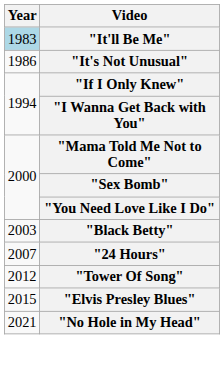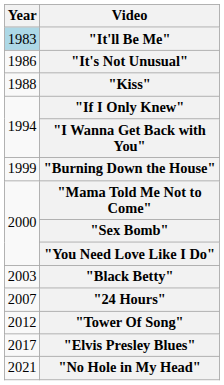 <table class="wikitable plainrowheaders">
 <tr>
 <th>Year</th>
 <th style="width:12em;">Video</th>
 </tr>
 <tr>
 <td style="background: lightblue;">1983</td>
 <th scope="row">"It'll Be Me"</th>
 </tr>
 <tr>
 <td>1986</td>
 <th scope="row">"It's Not Unusual"</th>
 </tr>
 <tr>
+<td>1988</td>
+<th scope="row">"Kiss"</th>
+</tr>
+<tr>
 <td rowspan="2">1994</td>
 <th scope="row">"If I Only Knew"</th>
 </tr>
 <tr>
 <th scope="row">"I Wanna Get Back with You"</th>
+</tr>
+<tr>
+<td>1999</td>
+<th scope="row">"Burning Down the House"</th>
 </tr>
 <tr>
 <td rowspan="3">2000</td>
 <th scope="row">"Mama Told Me Not to Come"</th>
 </tr>
 <tr>
 <th scope="row">"Sex Bomb"</th>
 </tr>
 <tr>
 <th scope="row">"You Need Love Like I Do"</th>
 </tr>
 <tr>
 <td>2003</td>
 <th scope="row">"Black Betty"</th>
 </tr>
 <tr>
 <td>2007</td>
 <th scope="row">"24 Hours"</th>
 </tr>
 <tr>
 <td>2012</td>
 <th scope="row">"Tower Of Song"</th>
 </tr>
 <tr>
-<td>2015</td>
+<td>2017</td>
 <th scope="row">"Elvis Presley Blues"</th>
 </tr>
 <tr>
 <td>2021</td>
 <th scope="row">"No Hole in My Head"</th>
 </tr>
 </table>
